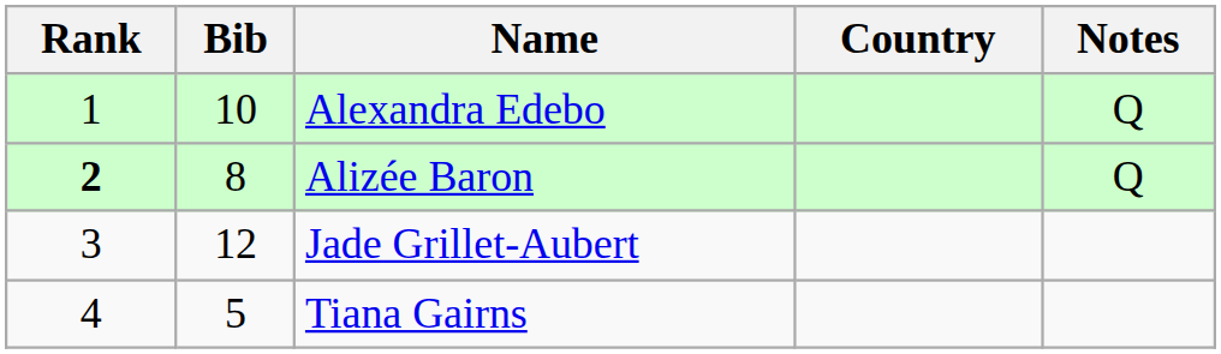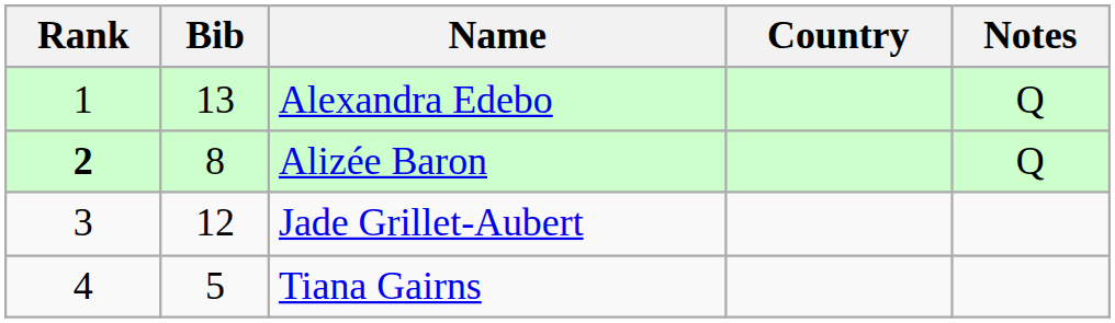 <table class="wikitable" style="text-align:center; width:450px">
 <tr>
 <th>Rank</th>
 <th>Bib</th>
 <th>Name</th>
 <th>Country</th>
 <th>Notes</th>
 </tr>
 <tr bgcolor=ccffcc>
 <td>1</td>
-<td>10</td>
+<td>13</td>
 <td align=left><a href='#'>Alexandra Edebo</a></td>
 <td align=left></td>
 <td>Q</td>
 </tr>
 <tr bgcolor=ccffcc>
 <td><strong>2</strong></td>
 <td>8</td>
 <td align=left><a href='#'>Alizée Baron</a></td>
 <td align=left></td>
 <td>Q</td>
 </tr>
 <tr>
 <td>3</td>
 <td>12</td>
 <td align=left><a href='#'>Jade Grillet-Aubert</a></td>
 <td align=left></td>
 <td></td>
 </tr>
 <tr>
 <td>4</td>
 <td>5</td>
 <td align=left><a href='#'>Tiana Gairns</a></td>
 <td align=left></td>
 <td></td>
 </tr>
 </table>
